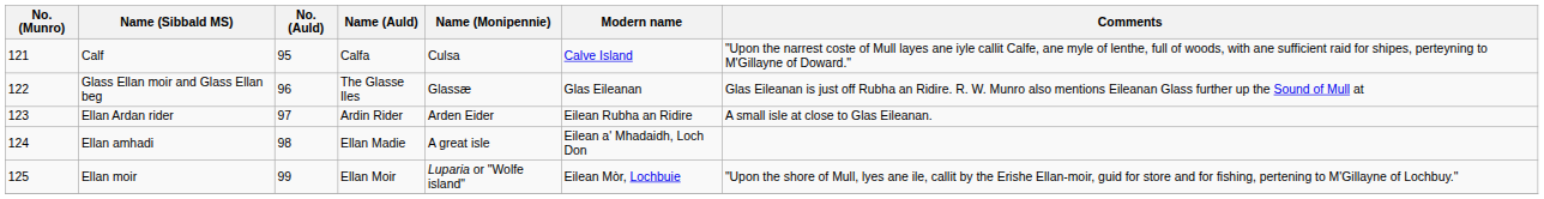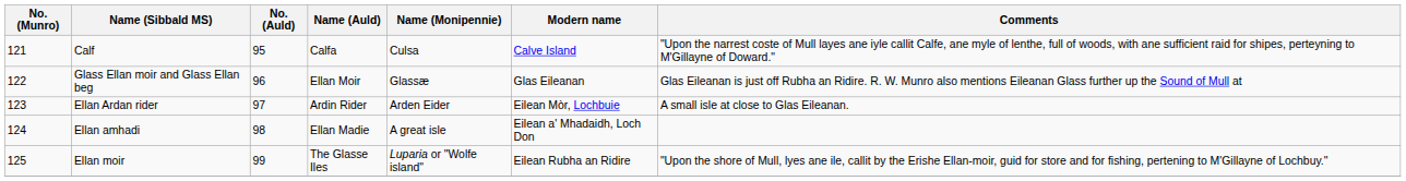 <table class="wikitable sortable">
 <tr>
 <th>No. (Munro)</th>
 <th>Name (Sibbald MS)</th>
 <th>No. (Auld)</th>
 <th>Name (Auld)</th>
 <th>Name (Monipennie)</th>
 <th>Modern name</th>
 <th>Comments</th>
 </tr>
 <tr>
 <td>121</td>
 <td>Calf</td>
 <td>95</td>
 <td>Calfa</td>
 <td>Culsa</td>
 <td><a href='#'>Calve Island</a></td>
 <td>"Upon the narrest coste of Mull layes ane iyle callit Calfe, ane myle of lenthe, full of woods, with ane sufficient raid for shipes, perteyning to M'Gillayne of Doward."</td>
 </tr>
 <tr>
 <td>122</td>
 <td>Glass Ellan moir and Glass Ellan beg</td>
 <td>96</td>
-<td>The Glasse Iles</td>
+<td>Ellan Moir</td>
 <td>Glassæ</td>
 <td>Glas Eileanan</td>
 <td>Glas Eileanan is just off Rubha an Ridire. R. W. Munro also mentions Eileanan Glass further up the <a href='#'>Sound of Mull</a> at </td>
 </tr>
 <tr>
 <td>123</td>
 <td>Ellan Ardan rider</td>
 <td>97</td>
 <td>Ardin Rider</td>
 <td>Arden Eider</td>
-<td>Eilean Rubha an Ridire</td>
+<td>Eilean Mòr, <a href='#'>Lochbuie</a></td>
 <td>A small isle at  close to Glas Eileanan.</td>
 </tr>
 <tr>
 <td>124</td>
 <td>Ellan amhadi</td>
 <td>98</td>
 <td>Ellan Madie</td>
 <td>A great isle</td>
 <td>Eilean a' Mhadaidh, Loch Don</td>
 <td></td>
 </tr>
 <tr>
 <td>125</td>
 <td>Ellan moir</td>
 <td>99</td>
-<td>Ellan Moir</td>
+<td>The Glasse Iles</td>
 <td><em>Luparia</em> or "Wolfe island"</td>
-<td>Eilean Mòr, <a href='#'>Lochbuie</a></td>
+<td>Eilean Rubha an Ridire</td>
 <td>"Upon the shore of Mull, lyes ane ile, callit by the Erishe Ellan-moir, guid for store and for fishing, pertening to M'Gillayne of Lochbuy."</td>
 </tr>
 <tr>
 </tr>
 </table>
